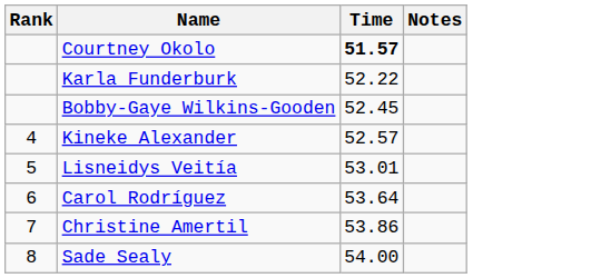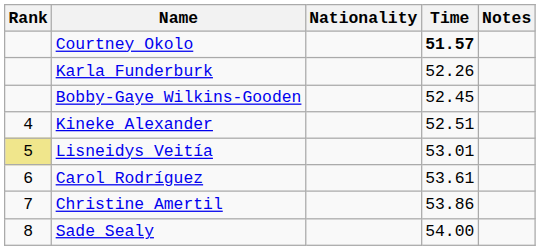 <table class="wikitable sortable" style="text-align:center">
 <tr>
 <th>Rank</th>
 <th>Name</th>
+<th>Nationality</th>
 <th>Time</th>
 <th>Notes</th>
 </tr>
 <tr>
 <td align=center></td>
 <td align=left><a href='#'>Courtney Okolo</a></td>
+<td align=left></td>
 <td><strong>51.57</strong></td>
 <td></td>
 </tr>
 <tr>
 <td align=center></td>
 <td align=left><a href='#'>Karla Funderburk</a></td>
-<td>52.22</td>
+<td align=left></td>
+<td>52.26</td>
 <td></td>
 </tr>
 <tr>
 <td align=center></td>
 <td align=left><a href='#'>Bobby-Gaye Wilkins-Gooden</a></td>
+<td align=left></td>
 <td>52.45</td>
 <td></td>
 </tr>
 <tr>
 <td align=center>4</td>
 <td align=left><a href='#'>Kineke Alexander</a></td>
-<td>52.57</td>
+<td align=left></td>
+<td>52.51</td>
 <td></td>
 </tr>
 <tr>
-<td align=center>5</td>
+<td align=center style="background: khaki;">5</td>
 <td align=left><a href='#'>Lisneidys Veitía</a></td>
+<td align=left></td>
 <td>53.01</td>
 <td></td>
 </tr>
 <tr>
 <td align=center>6</td>
 <td align=left><a href='#'>Carol Rodríguez</a></td>
-<td>53.64</td>
+<td align=left></td>
+<td>53.61</td>
 <td></td>
 </tr>
 <tr>
 <td align=center>7</td>
 <td align=left><a href='#'>Christine Amertil</a></td>
+<td align=left></td>
 <td>53.86</td>
 <td></td>
 </tr>
 <tr>
 <td align=center>8</td>
 <td align=left><a href='#'>Sade Sealy</a></td>
+<td align=left></td>
 <td>54.00</td>
 <td></td>
 </tr>
 </table>
